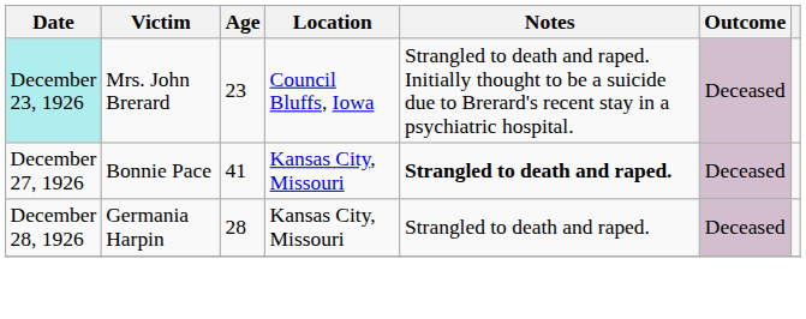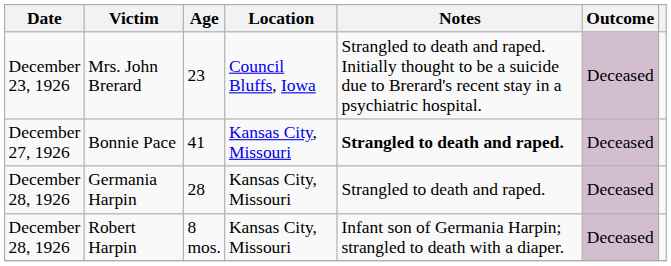 <table class="wikitable sortable">
 <tr>
 <th style="width:12%">Date</th>
 <th style="width:15%">Victim</th>
 <th style="width:5%">Age</th>
 <th style="width:17%">Location</th>
 <th class="unsortable">Notes</th>
 <th style="width:5%">Outcome</th>
 <th class="unsortable" style="width:1%"></th>
 </tr>
 <tr>
-<td style="background: paleturquoise;">December 23, 1926</td>
+<td>December 23, 1926</td>
 <td>Mrs. John Brerard</td>
 <td>23</td>
 <td><a href='#'>Council Bluffs</a>, <a href='#'>Iowa</a></td>
 <td>Strangled to death and raped. Initially thought to be a suicide due to Brerard's recent stay in a psychiatric hospital.</td>
 <td style="background:#D3BECF;" align="center">Deceased</td>
 <td align="center"></td>
 </tr>
 <tr>
 <td>December 27, 1926</td>
 <td>Bonnie Pace</td>
 <td>41</td>
 <td><a href='#'>Kansas City</a>, <a href='#'>Missouri</a></td>
 <td><strong>Strangled to death and raped.</strong></td>
 <td style="background:#D3BECF;" align="center">Deceased</td>
 <td align="center"></td>
 </tr>
 <tr>
 <td>December 28, 1926</td>
 <td>Germania Harpin</td>
 <td>28</td>
 <td>Kansas City, Missouri</td>
 <td>Strangled to death and raped.</td>
 <td style="background:#D3BECF;" align="center">Deceased</td>
 <td align="center"></td>
 </tr>
 <tr>
+<td>December 28, 1926</td>
+<td>Robert Harpin</td>
+<td>8 mos.</td>
+<td>Kansas City, Missouri</td>
+<td>Infant son of Germania Harpin; strangled to death with a diaper.</td>
+<td style="background:#D3BECF;" align="center">Deceased</td>
+<td align="center"></td>
+</tr>
+<tr>
 </tr>
 </table>
